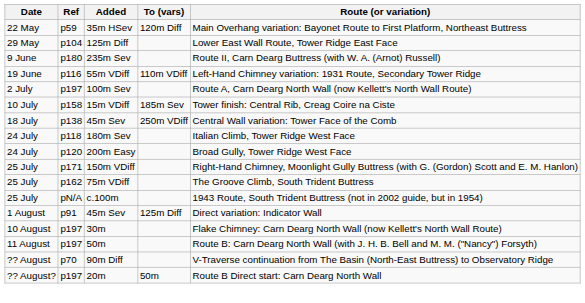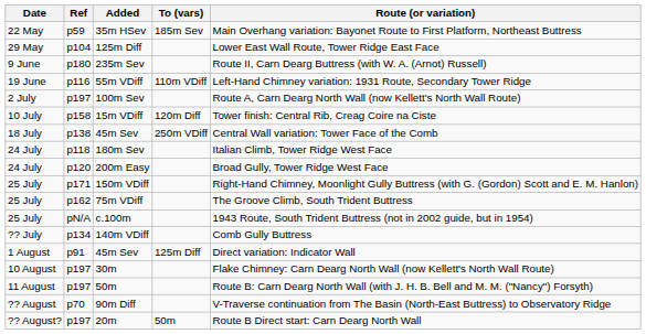 <table class="wikitable" style="margin: 1em auto 1em auto;">
 <tr>
 <th scope="col">Date</th>
 <th scope="col">Ref</th>
 <th scope="col">Added</th>
 <th scope="col">To (vars)</th>
 <th scope="col">Route (or variation)</th>
 </tr>
 <tr>
 <td>22 May</td>
 <td>p59</td>
 <td>35m HSev</td>
-<td>120m Diff</td>
+<td>185m Sev</td>
 <td>Main Overhang variation: Bayonet Route to First Platform, Northeast Buttress</td>
 </tr>
 <tr>
 <td>29 May</td>
 <td>p104</td>
 <td>125m Diff</td>
 <td></td>
 <td>Lower East Wall Route, Tower Ridge East Face</td>
 </tr>
 <tr>
 <td>9 June</td>
 <td>p180</td>
 <td>235m Sev</td>
 <td></td>
 <td>Route II, Carn Dearg Buttress (with W. A. (Arnot) Russell)</td>
 </tr>
 <tr>
 <td>19 June</td>
 <td>p116</td>
 <td>55m VDiff</td>
 <td>110m VDiff</td>
 <td>Left-Hand Chimney variation: 1931 Route, Secondary Tower Ridge</td>
 </tr>
 <tr>
 <td>2 July</td>
 <td>p197</td>
 <td>100m Sev</td>
 <td></td>
 <td>Route A, Carn Dearg North Wall (now Kellett's North Wall Route)</td>
 </tr>
 <tr>
 <td>10 July</td>
 <td>p158</td>
 <td>15m VDiff</td>
-<td>185m Sev</td>
+<td>120m Diff</td>
 <td>Tower finish: Central Rib, Creag Coire na Ciste</td>
 </tr>
 <tr>
 <td>18 July</td>
 <td>p138</td>
 <td>45m Sev</td>
 <td>250m VDiff</td>
 <td>Central Wall variation: Tower Face of the Comb</td>
 </tr>
 <tr>
 <td>24 July</td>
 <td>p118</td>
 <td>180m Sev</td>
 <td></td>
 <td>Italian Climb, Tower Ridge West Face</td>
 </tr>
 <tr>
 <td>24 July</td>
 <td>p120</td>
 <td>200m Easy</td>
 <td></td>
 <td>Broad Gully, Tower Ridge West Face</td>
 </tr>
 <tr>
 <td>25 July</td>
 <td>p171</td>
 <td>150m VDiff</td>
 <td></td>
 <td>Right-Hand Chimney, Moonlight Gully Buttress (with G. (Gordon) Scott and E. M. Hanlon)</td>
 </tr>
 <tr>
 <td>25 July</td>
 <td>p162</td>
 <td>75m VDiff</td>
 <td></td>
 <td>The Groove Climb, South Trident Buttress</td>
 </tr>
 <tr>
 <td>25 July</td>
 <td>pN/A</td>
 <td>c.100m</td>
 <td></td>
 <td>1943 Route, South Trident Buttress (not in 2002 guide, but in 1954)</td>
 </tr>
 <tr>
+<td>?? July</td>
+<td>p134</td>
+<td>140m VDiff</td>
+<td></td>
+<td>Comb Gully Buttress</td>
+</tr>
+<tr>
 <td>1 August</td>
 <td>p91</td>
 <td>45m Sev</td>
 <td>125m Diff</td>
 <td>Direct variation: Indicator Wall</td>
 </tr>
 <tr>
 <td>10 August</td>
 <td>p197</td>
 <td>30m</td>
 <td></td>
 <td>Flake Chimney: Carn Dearg North Wall (now Kellett's North Wall Route)</td>
 </tr>
 <tr>
 <td>11 August</td>
 <td>p197</td>
 <td>50m</td>
 <td></td>
 <td>Route B: Carn Dearg North Wall (with J. H. B. Bell and M. M. ("Nancy") Forsyth)</td>
 </tr>
 <tr>
 <td>?? August</td>
 <td>p70</td>
 <td>90m Diff</td>
 <td></td>
 <td>V-Traverse continuation from The Basin (North-East Buttress) to Observatory Ridge</td>
 </tr>
 <tr>
 <td>?? August?</td>
 <td>p197</td>
 <td>20m</td>
 <td>50m</td>
 <td>Route B Direct start: Carn Dearg North Wall</td>
 </tr>
 </table>
